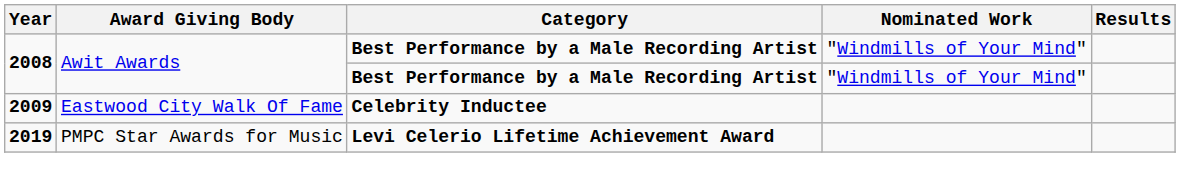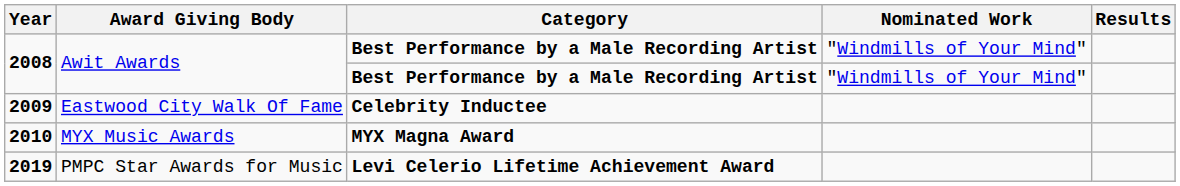 <table class="wikitable">
 <tr>
 <th>Year</th>
 <th>Award Giving Body</th>
 <th>Category</th>
 <th>Nominated Work</th>
 <th>Results</th>
 </tr>
 <tr>
 <td rowspan=2><strong>2008</strong></td>
 <td rowspan=2><a href='#'>Awit Awards</a></td>
 <td><strong>Best Performance by a Male Recording Artist</strong> </td>
 <td align=center>"<a href='#'>Windmills of Your Mind</a>"</td>
 <td></td>
 </tr>
 <tr>
 <td><strong>Best Performance by a Male Recording Artist</strong> </td>
 <td align=center>"<a href='#'>Windmills of Your Mind</a>"</td>
 <td></td>
 </tr>
 <tr>
 <td><strong>2009</strong></td>
 <td><a href='#'>Eastwood City Walk Of Fame</a></td>
 <td><strong>Celebrity Inductee</strong></td>
 <td></td>
 <td></td>
 </tr>
 <tr>
+<td><strong>2010</strong></td>
+<td><a href='#'>MYX Music Awards</a></td>
+<td><strong>MYX Magna Award</strong></td>
+<td></td>
+<td></td>
+</tr>
+<tr>
 <td><strong>2019</strong></td>
 <td>PMPC Star Awards for Music</td>
 <td><strong>Levi Celerio Lifetime Achievement Award</strong></td>
 <td></td>
 <td></td>
 </tr>
 </table>
